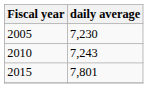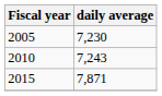 <table class="wikitable">
 <tr>
 <th>Fiscal year</th>
 <th>daily average</th>
 </tr>
 <tr>
 <td>2005</td>
 <td>7,230</td>
 </tr>
 <tr>
 <td>2010</td>
 <td>7,243</td>
 </tr>
 <tr>
 <td>2015</td>
-<td>7,801</td>
+<td>7,871</td>
 </tr>
 <tr>
 </tr>
 </table>
